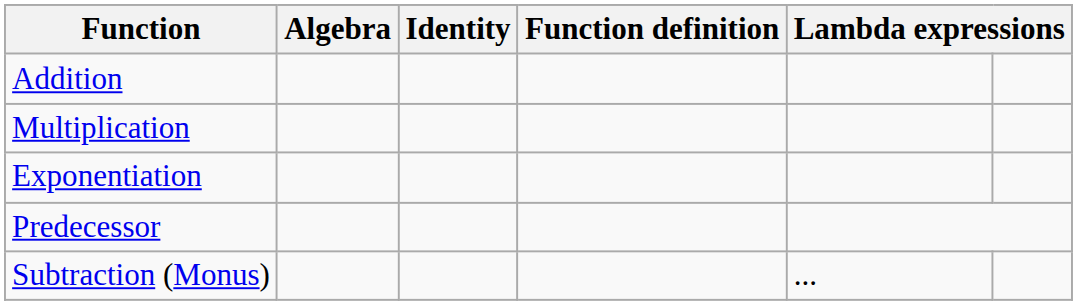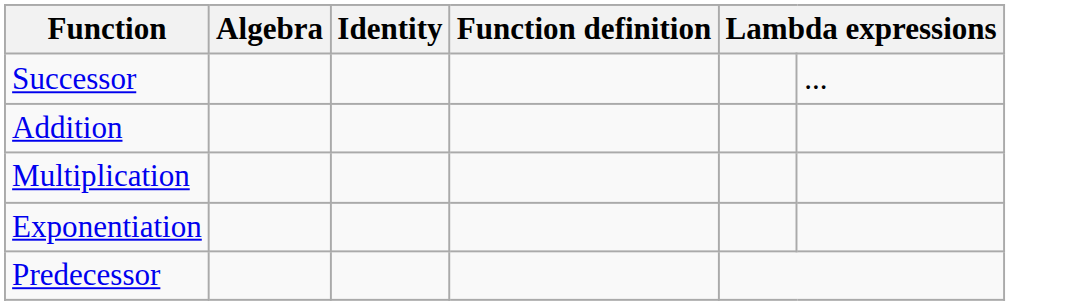 <table class="wikitable">
 <tr>
 <th>Function</th>
 <th>Algebra</th>
 <th>Identity</th>
 <th>Function definition</th>
 <th colspan="2">Lambda expressions</th>
+</tr>
+<tr>
+<td><a href='#'>Successor</a></td>
+<td></td>
+<td></td>
+<td></td>
+<td></td>
+<td>...</td>
 </tr>
 <tr>
 <td><a href='#'>Addition</a></td>
 <td></td>
 <td></td>
 <td></td>
 <td></td>
 <td></td>
 </tr>
 <tr>
 <td><a href='#'>Multiplication</a></td>
 <td></td>
 <td></td>
 <td></td>
 <td></td>
 <td></td>
 </tr>
 <tr>
 <td><a href='#'>Exponentiation</a></td>
 <td></td>
 <td></td>
 <td></td>
 <td></td>
 <td></td>
 </tr>
 <tr>
 <td><a href='#'>Predecessor</a></td>
 <td></td>
 <td></td>
 <td></td>
 <td colspan="2"><br></td>
 </tr>
-<tr>
-<td><a href='#'>Subtraction</a> (<a href='#'>Monus</a>)</td>
-<td></td>
-<td></td>
-<td></td>
-<td>...</td>
-<td></td>
-</tr>
 </table>
